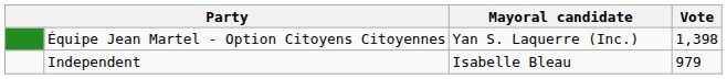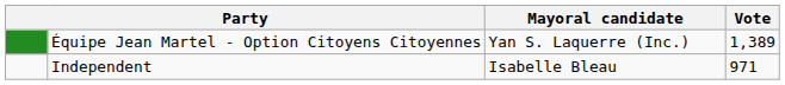 <table class="wikitable">
 <tr>
 <th bgcolor="#DDDDFF" width="230px" colspan="2">Party</th>
 <th bgcolor="#DDDDFF" width="200px">Mayoral candidate</th>
 <th bgcolor="#DDDDFF" width="30px">Vote</th>
 </tr>
 <tr>
 <td bgcolor="#228B22" width="30px"> </td>
 <td>Équipe Jean Martel - Option Citoyens Citoyennes</td>
 <td>Yan S. Laquerre (Inc.)</td>
-<td>1,398</td>
+<td>1,389</td>
 </tr>
 <tr>
 <td> </td>
 <td>Independent</td>
 <td>Isabelle Bleau</td>
-<td>979</td>
+<td>971</td>
 </tr>
 </table>
